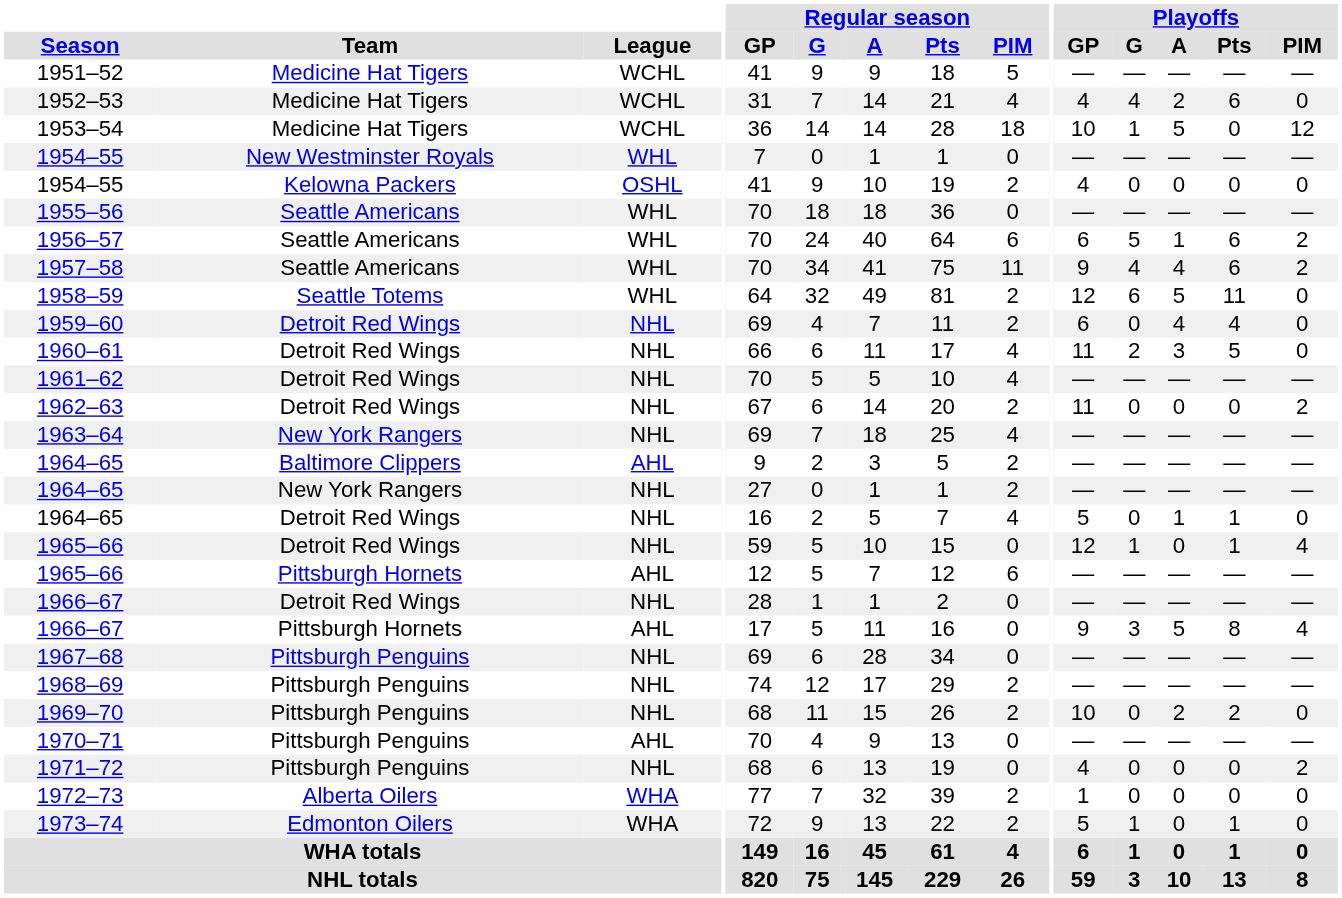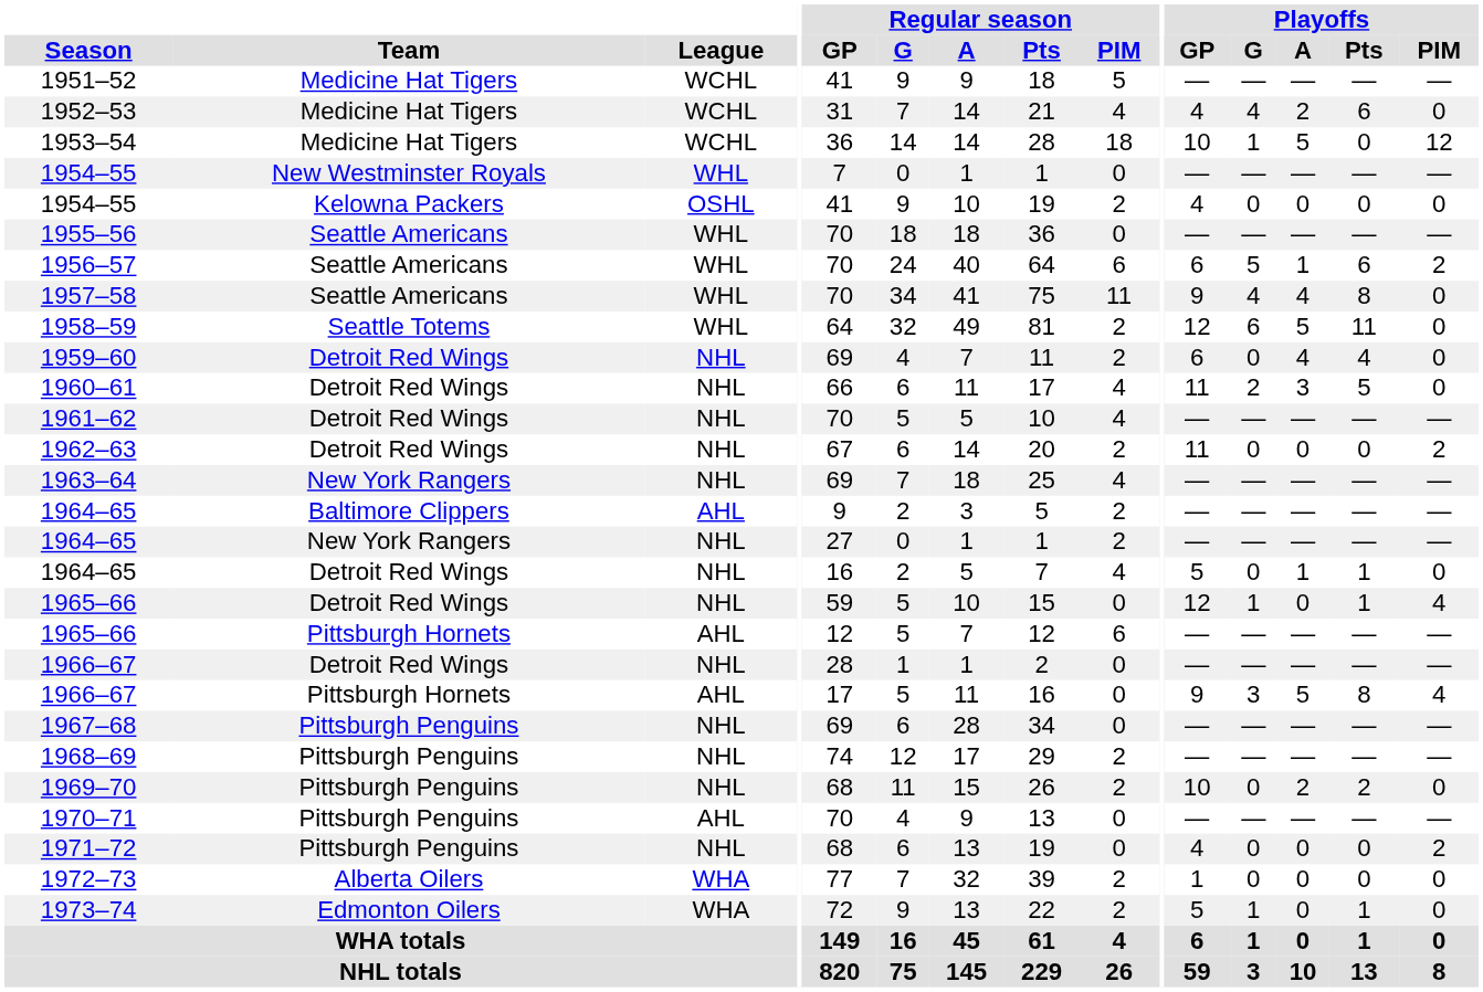 <table border="0" cellpadding="1" cellspacing="0" style="text-align:center; width:60em">
 <tr bgcolor="#e0e0e0">
 <th colspan="3" bgcolor="#ffffff"></th>
 <th rowspan="100" bgcolor="#ffffff"></th>
 <th colspan="5"><a href='#'>Regular season</a></th>
 <th rowspan="100" bgcolor="#ffffff"></th>
 <th colspan="5"><a href='#'>Playoffs</a></th>
 </tr>
 <tr bgcolor="#e0e0e0">
 <th><a href='#'>Season</a></th>
 <th>Team</th>
 <th>League</th>
 <th>GP</th>
 <th><a href='#'>G</a></th>
 <th><a href='#'>A</a></th>
 <th><a href='#'>Pts</a></th>
 <th><a href='#'>PIM</a></th>
 <th>GP</th>
 <th>G</th>
 <th>A</th>
 <th>Pts</th>
 <th>PIM</th>
 </tr>
 <tr>
 <td>1951–52</td>
 <td><a href='#'>Medicine Hat Tigers</a></td>
 <td>WCHL</td>
 <td>41</td>
 <td>9</td>
 <td>9</td>
 <td>18</td>
 <td>5</td>
 <td>—</td>
 <td>—</td>
 <td>—</td>
 <td>—</td>
 <td>—</td>
 </tr>
 <tr bgcolor="#f0f0f0">
 <td>1952–53</td>
 <td>Medicine Hat Tigers</td>
 <td>WCHL</td>
 <td>31</td>
 <td>7</td>
 <td>14</td>
 <td>21</td>
 <td>4</td>
 <td>4</td>
 <td>4</td>
 <td>2</td>
 <td>6</td>
 <td>0</td>
 </tr>
 <tr>
 <td>1953–54</td>
 <td>Medicine Hat Tigers</td>
 <td>WCHL</td>
 <td>36</td>
 <td>14</td>
 <td>14</td>
 <td>28</td>
 <td>18</td>
 <td>10</td>
 <td>1</td>
 <td>5</td>
 <td>0</td>
 <td>12</td>
 </tr>
 <tr bgcolor="#f0f0f0">
 <td><a href='#'>1954–55</a></td>
 <td><a href='#'>New Westminster Royals</a></td>
 <td><a href='#'>WHL</a></td>
 <td>7</td>
 <td>0</td>
 <td>1</td>
 <td>1</td>
 <td>0</td>
 <td>—</td>
 <td>—</td>
 <td>—</td>
 <td>—</td>
 <td>—</td>
 </tr>
 <tr>
 <td>1954–55</td>
 <td><a href='#'>Kelowna Packers</a></td>
 <td><a href='#'>OSHL</a></td>
 <td>41</td>
 <td>9</td>
 <td>10</td>
 <td>19</td>
 <td>2</td>
 <td>4</td>
 <td>0</td>
 <td>0</td>
 <td>0</td>
 <td>0</td>
 </tr>
 <tr bgcolor="#f0f0f0">
 <td><a href='#'>1955–56</a></td>
 <td><a href='#'>Seattle Americans</a></td>
 <td>WHL</td>
 <td>70</td>
 <td>18</td>
 <td>18</td>
 <td>36</td>
 <td>0</td>
 <td>—</td>
 <td>—</td>
 <td>—</td>
 <td>—</td>
 <td>—</td>
 </tr>
 <tr>
 <td><a href='#'>1956–57</a></td>
 <td>Seattle Americans</td>
 <td>WHL</td>
 <td>70</td>
 <td>24</td>
 <td>40</td>
 <td>64</td>
 <td>6</td>
 <td>6</td>
 <td>5</td>
 <td>1</td>
 <td>6</td>
 <td>2</td>
 </tr>
 <tr bgcolor="#f0f0f0">
 <td><a href='#'>1957–58</a></td>
 <td>Seattle Americans</td>
 <td>WHL</td>
 <td>70</td>
 <td>34</td>
 <td>41</td>
 <td>75</td>
 <td>11</td>
 <td>9</td>
 <td>4</td>
 <td>4</td>
-<td>6</td>
-<td>2</td>
+<td>8</td>
+<td>0</td>
 </tr>
 <tr>
 <td><a href='#'>1958–59</a></td>
 <td><a href='#'>Seattle Totems</a></td>
 <td>WHL</td>
 <td>64</td>
 <td>32</td>
 <td>49</td>
 <td>81</td>
 <td>2</td>
 <td>12</td>
 <td>6</td>
 <td>5</td>
 <td>11</td>
 <td>0</td>
 </tr>
 <tr bgcolor="#f0f0f0">
 <td><a href='#'>1959–60</a></td>
 <td><a href='#'>Detroit Red Wings</a></td>
 <td><a href='#'>NHL</a></td>
 <td>69</td>
 <td>4</td>
 <td>7</td>
 <td>11</td>
 <td>2</td>
 <td>6</td>
 <td>0</td>
 <td>4</td>
 <td>4</td>
 <td>0</td>
 </tr>
 <tr>
 <td><a href='#'>1960–61</a></td>
 <td>Detroit Red Wings</td>
 <td>NHL</td>
 <td>66</td>
 <td>6</td>
 <td>11</td>
 <td>17</td>
 <td>4</td>
 <td>11</td>
 <td>2</td>
 <td>3</td>
 <td>5</td>
 <td>0</td>
 </tr>
 <tr bgcolor="#f0f0f0">
 <td><a href='#'>1961–62</a></td>
 <td>Detroit Red Wings</td>
 <td>NHL</td>
 <td>70</td>
 <td>5</td>
 <td>5</td>
 <td>10</td>
 <td>4</td>
 <td>—</td>
 <td>—</td>
 <td>—</td>
 <td>—</td>
 <td>—</td>
 </tr>
 <tr>
 <td><a href='#'>1962–63</a></td>
 <td>Detroit Red Wings</td>
 <td>NHL</td>
 <td>67</td>
 <td>6</td>
 <td>14</td>
 <td>20</td>
 <td>2</td>
 <td>11</td>
 <td>0</td>
 <td>0</td>
 <td>0</td>
 <td>2</td>
 </tr>
 <tr bgcolor="#f0f0f0">
 <td><a href='#'>1963–64</a></td>
 <td><a href='#'>New York Rangers</a></td>
 <td>NHL</td>
 <td>69</td>
 <td>7</td>
 <td>18</td>
 <td>25</td>
 <td>4</td>
 <td>—</td>
 <td>—</td>
 <td>—</td>
 <td>—</td>
 <td>—</td>
 </tr>
 <tr>
 <td><a href='#'>1964–65</a></td>
 <td><a href='#'>Baltimore Clippers</a></td>
 <td><a href='#'>AHL</a></td>
 <td>9</td>
 <td>2</td>
 <td>3</td>
 <td>5</td>
 <td>2</td>
 <td>—</td>
 <td>—</td>
 <td>—</td>
 <td>—</td>
 <td>—</td>
 </tr>
 <tr bgcolor="#f0f0f0">
 <td><a href='#'>1964–65</a></td>
 <td>New York Rangers</td>
 <td>NHL</td>
 <td>27</td>
 <td>0</td>
 <td>1</td>
 <td>1</td>
 <td>2</td>
 <td>—</td>
 <td>—</td>
 <td>—</td>
 <td>—</td>
 <td>—</td>
 </tr>
 <tr>
 <td>1964–65</td>
 <td>Detroit Red Wings</td>
 <td>NHL</td>
 <td>16</td>
 <td>2</td>
 <td>5</td>
 <td>7</td>
 <td>4</td>
 <td>5</td>
 <td>0</td>
 <td>1</td>
 <td>1</td>
 <td>0</td>
 </tr>
 <tr bgcolor="#f0f0f0">
 <td><a href='#'>1965–66</a></td>
 <td>Detroit Red Wings</td>
 <td>NHL</td>
 <td>59</td>
 <td>5</td>
 <td>10</td>
 <td>15</td>
 <td>0</td>
 <td>12</td>
 <td>1</td>
 <td>0</td>
 <td>1</td>
 <td>4</td>
 </tr>
 <tr>
 <td><a href='#'>1965–66</a></td>
 <td><a href='#'>Pittsburgh Hornets</a></td>
 <td>AHL</td>
 <td>12</td>
 <td>5</td>
 <td>7</td>
 <td>12</td>
 <td>6</td>
 <td>—</td>
 <td>—</td>
 <td>—</td>
 <td>—</td>
 <td>—</td>
 </tr>
 <tr bgcolor="#f0f0f0">
 <td><a href='#'>1966–67</a></td>
 <td>Detroit Red Wings</td>
 <td>NHL</td>
 <td>28</td>
 <td>1</td>
 <td>1</td>
 <td>2</td>
 <td>0</td>
 <td>—</td>
 <td>—</td>
 <td>—</td>
 <td>—</td>
 <td>—</td>
 </tr>
 <tr>
 <td><a href='#'>1966–67</a></td>
 <td>Pittsburgh Hornets</td>
 <td>AHL</td>
 <td>17</td>
 <td>5</td>
 <td>11</td>
 <td>16</td>
 <td>0</td>
 <td>9</td>
 <td>3</td>
 <td>5</td>
 <td>8</td>
 <td>4</td>
 </tr>
 <tr bgcolor="#f0f0f0">
 <td><a href='#'>1967–68</a></td>
 <td><a href='#'>Pittsburgh Penguins</a></td>
 <td>NHL</td>
 <td>69</td>
 <td>6</td>
 <td>28</td>
 <td>34</td>
 <td>0</td>
 <td>—</td>
 <td>—</td>
 <td>—</td>
 <td>—</td>
 <td>—</td>
 </tr>
 <tr>
 <td><a href='#'>1968–69</a></td>
 <td>Pittsburgh Penguins</td>
 <td>NHL</td>
 <td>74</td>
 <td>12</td>
 <td>17</td>
 <td>29</td>
 <td>2</td>
 <td>—</td>
 <td>—</td>
 <td>—</td>
 <td>—</td>
 <td>—</td>
 </tr>
 <tr bgcolor="#f0f0f0">
 <td><a href='#'>1969–70</a></td>
 <td>Pittsburgh Penguins</td>
 <td>NHL</td>
 <td>68</td>
 <td>11</td>
 <td>15</td>
 <td>26</td>
 <td>2</td>
 <td>10</td>
 <td>0</td>
 <td>2</td>
 <td>2</td>
 <td>0</td>
 </tr>
 <tr>
 <td><a href='#'>1970–71</a></td>
 <td>Pittsburgh Penguins</td>
 <td>AHL</td>
 <td>70</td>
 <td>4</td>
 <td>9</td>
 <td>13</td>
 <td>0</td>
 <td>—</td>
 <td>—</td>
 <td>—</td>
 <td>—</td>
 <td>—</td>
 </tr>
 <tr bgcolor="#f0f0f0">
 <td><a href='#'>1971–72</a></td>
 <td>Pittsburgh Penguins</td>
 <td>NHL</td>
 <td>68</td>
 <td>6</td>
 <td>13</td>
 <td>19</td>
 <td>0</td>
 <td>4</td>
 <td>0</td>
 <td>0</td>
 <td>0</td>
 <td>2</td>
 </tr>
 <tr>
 <td><a href='#'>1972–73</a></td>
 <td><a href='#'>Alberta Oilers</a></td>
 <td><a href='#'>WHA</a></td>
 <td>77</td>
 <td>7</td>
 <td>32</td>
 <td>39</td>
 <td>2</td>
 <td>1</td>
 <td>0</td>
 <td>0</td>
 <td>0</td>
 <td>0</td>
 </tr>
 <tr bgcolor="#f0f0f0">
 <td><a href='#'>1973–74</a></td>
 <td><a href='#'>Edmonton Oilers</a></td>
 <td>WHA</td>
 <td>72</td>
 <td>9</td>
 <td>13</td>
 <td>22</td>
 <td>2</td>
 <td>5</td>
 <td>1</td>
 <td>0</td>
 <td>1</td>
 <td>0</td>
 </tr>
 <tr bgcolor="#e0e0e0">
 <th colspan="3">WHA totals</th>
 <th>149</th>
 <th>16</th>
 <th>45</th>
 <th>61</th>
 <th>4</th>
 <th>6</th>
 <th>1</th>
 <th>0</th>
 <th>1</th>
 <th>0</th>
 </tr>
 <tr bgcolor="#e0e0e0">
 <th colspan="3">NHL totals</th>
 <th>820</th>
 <th>75</th>
 <th>145</th>
 <th>229</th>
 <th>26</th>
 <th>59</th>
 <th>3</th>
 <th>10</th>
 <th>13</th>
 <th>8</th>
 </tr>
 </table>
